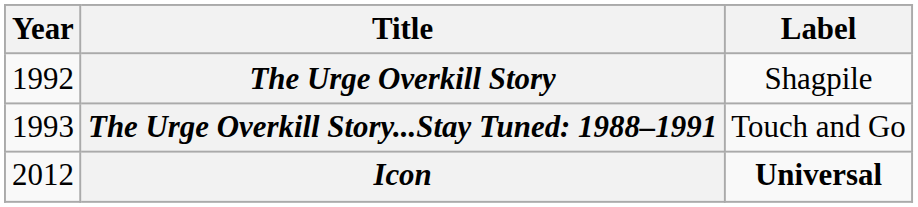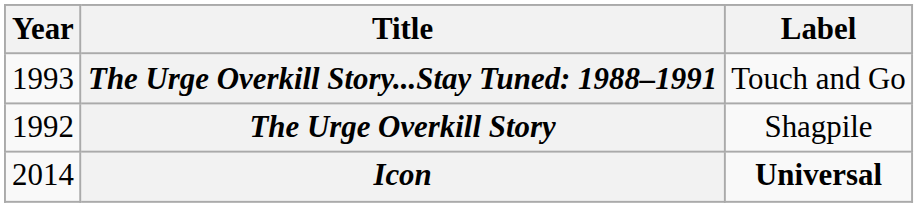 <table class="wikitable plainrowheaders" style="text-align:center">
 <tr>
 <th>Year</th>
 <th>Title</th>
 <th>Label</th>
 </tr>
 <tr>
+<td>1993</td>
+<th scope="row"><em>The Urge Overkill Story...Stay Tuned: 1988–1991</em></th>
+<td>Touch and Go</td>
+</tr>
+<tr>
 <td>1992</td>
 <th scope="row"><em>The Urge Overkill Story</em></th>
 <td>Shagpile</td>
 </tr>
 <tr>
-<td>1993</td>
-<th scope="row"><em>The Urge Overkill Story...Stay Tuned: 1988–1991</em></th>
-<td>Touch and Go</td>
-</tr>
-<tr>
-<td>2012</td>
+<td>2014</td>
 <th scope="row"><em>Icon</em></th>
 <td><strong>Universal</strong></td>
 </tr>
 </table>
